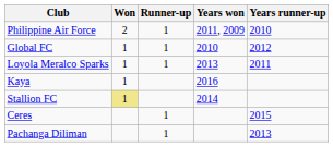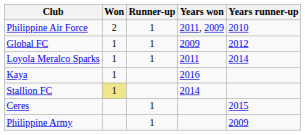 <table class="wikitable sortable">
 <tr>
 <th>Club</th>
 <th>Won</th>
 <th>Runner-up</th>
 <th>Years won</th>
 <th>Years runner-up</th>
 </tr>
 <tr>
 <td><a href='#'>Philippine Air Force</a></td>
 <td align=center>2</td>
 <td align=center>1</td>
 <td><a href='#'>2011</a>, <a href='#'>2009</a></td>
 <td><a href='#'>2010</a></td>
 </tr>
 <tr>
 <td><a href='#'>Global FC</a></td>
 <td align=center>1</td>
 <td align=center>1</td>
-<td><a href='#'>2010</a></td>
+<td><a href='#'>2009</a></td>
 <td><a href='#'>2012</a></td>
 </tr>
 <tr>
 <td><a href='#'>Loyola Meralco Sparks</a></td>
 <td align=center>1</td>
 <td align=center>1</td>
-<td><a href='#'>2013</a></td>
 <td><a href='#'>2011</a></td>
+<td><a href='#'>2014</a></td>
 </tr>
 <tr>
 <td><a href='#'>Kaya</a></td>
 <td align=center>1</td>
 <td align=center></td>
 <td><a href='#'>2016</a></td>
 <td></td>
 </tr>
 <tr>
 <td><a href='#'>Stallion FC</a></td>
 <td align=center style="background: khaki;">1</td>
 <td align=center></td>
 <td><a href='#'>2014</a></td>
 <td></td>
 </tr>
 <tr>
 <td><a href='#'>Ceres</a></td>
 <td align=center></td>
 <td align=center>1</td>
 <td></td>
 <td><a href='#'>2015</a></td>
 </tr>
 <tr>
-<td><a href='#'>Pachanga Diliman</a></td>
+<td><a href='#'>Philippine Army</a></td>
 <td align=center></td>
 <td align=center>1</td>
 <td></td>
-<td><a href='#'>2013</a></td>
+<td><a href='#'>2009</a></td>
 </tr>
 </table>
